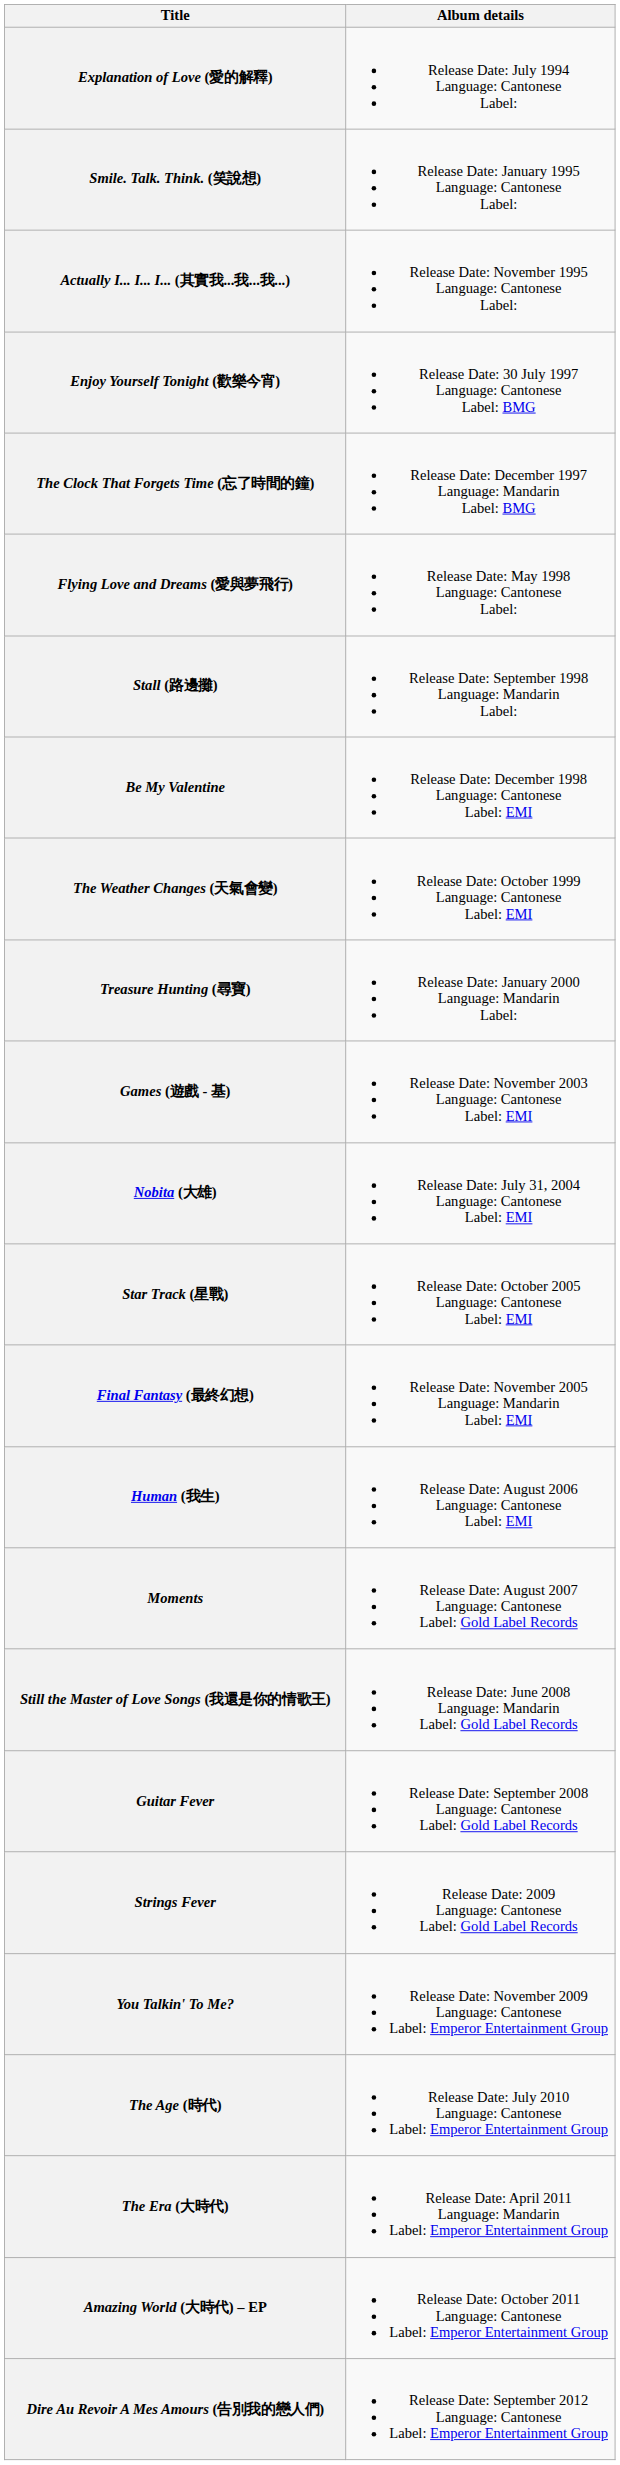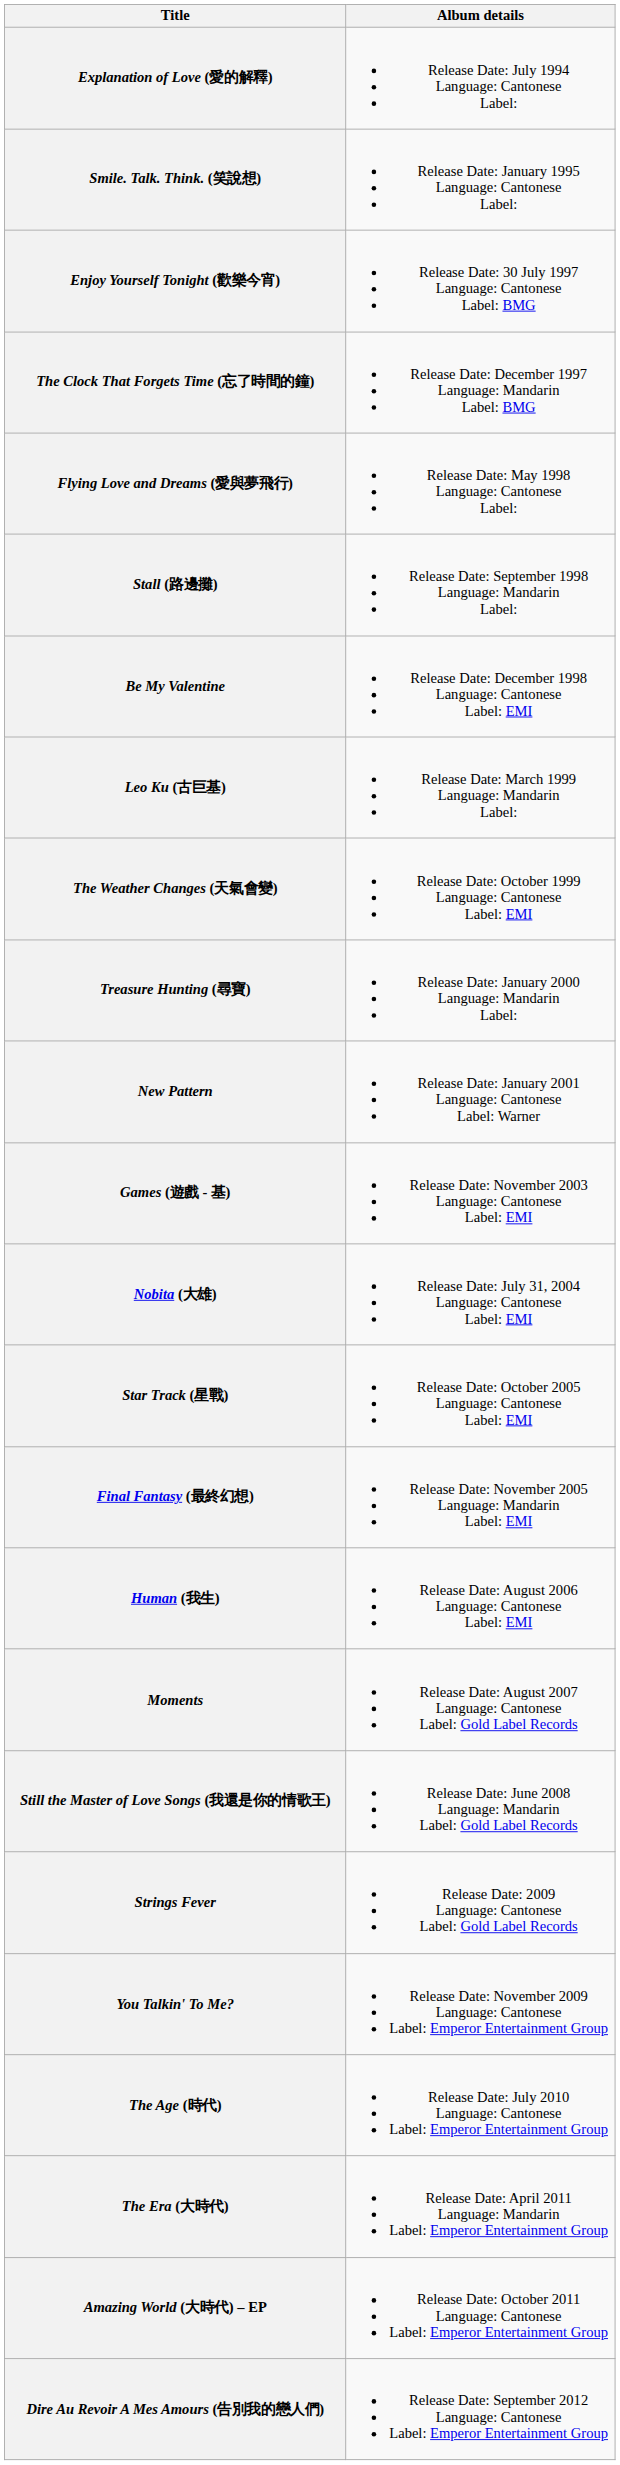 <table class="wikitable plainrowheaders" style="text-align:center;" border="1">
 <tr>
 <th scope="col" style="width:23em;">Title</th>
 <th scope="col" style="width:18em;">Album details</th>
 </tr>
 <tr>
 <th scope="row"><em>Explanation of Love</em> (愛的解釋)</th>
 <td><br><ul><li>Release Date: July 1994</li><li>Language: Cantonese</li><li>Label:</li></ul></td>
 </tr>
 <tr>
 <th scope="row"><em>Smile. Talk. Think.</em> (笑說想)</th>
 <td><br><ul><li>Release Date: January 1995</li><li>Language: Cantonese</li><li>Label:</li></ul></td>
-</tr>
-<tr>
-<th scope="row"><em>Actually I... I... I...</em> (其實我...我...我...)</th>
-<td><br><ul><li>Release Date: November 1995</li><li>Language: Cantonese</li><li>Label:</li></ul></td>
 </tr>
 <tr>
 <th scope="row"><em>Enjoy Yourself Tonight</em> (歡樂今宵)</th>
 <td><br><ul><li>Release Date: 30 July 1997</li><li>Language: Cantonese</li><li>Label: <a href='#'>BMG</a></li></ul></td>
 </tr>
 <tr>
 <th scope="row"><em>The Clock That Forgets Time</em> (忘了時間的鐘)</th>
 <td><br><ul><li>Release Date: December 1997</li><li>Language: Mandarin</li><li>Label: <a href='#'>BMG</a></li></ul></td>
 </tr>
 <tr>
 <th scope="row"><em>Flying Love and Dreams</em> (愛與夢飛行)</th>
 <td><br><ul><li>Release Date: May 1998</li><li>Language: Cantonese</li><li>Label:</li></ul></td>
 </tr>
 <tr>
 <th scope="row"><em>Stall</em> (路邊攤)</th>
 <td><br><ul><li>Release Date: September 1998</li><li>Language: Mandarin</li><li>Label:</li></ul></td>
 </tr>
 <tr>
 <th scope="row"><em>Be My Valentine</em></th>
 <td><br><ul><li>Release Date: December 1998</li><li>Language: Cantonese</li><li>Label: <a href='#'>EMI</a></li></ul></td>
 </tr>
 <tr>
+<th scope="row"><em>Leo Ku</em> (古巨基)</th>
+<td><br><ul><li>Release Date: March 1999</li><li>Language: Mandarin</li><li>Label:</li></ul></td>
+</tr>
+<tr>
 <th scope="row"><em>The Weather Changes</em> (天氣會變)</th>
 <td><br><ul><li>Release Date: October 1999</li><li>Language: Cantonese</li><li>Label: <a href='#'>EMI</a></li></ul></td>
 </tr>
 <tr>
 <th scope="row"><em>Treasure Hunting</em> (尋寶)</th>
 <td><br><ul><li>Release Date: January 2000</li><li>Language: Mandarin</li><li>Label:</li></ul></td>
+</tr>
+<tr>
+<th scope="row"><em>New Pattern</em></th>
+<td><br><ul><li>Release Date: January 2001</li><li>Language: Cantonese</li><li>Label: Warner</li></ul></td>
 </tr>
 <tr>
 <th scope="row"><em>Games</em> (遊戲 - 基)</th>
 <td><br><ul><li>Release Date: November 2003</li><li>Language: Cantonese</li><li>Label: <a href='#'>EMI</a></li></ul></td>
 </tr>
 <tr>
 <th scope="row"><em><a href='#'>Nobita</a></em> (大雄)</th>
 <td><br><ul><li>Release Date: July 31, 2004</li><li>Language: Cantonese</li><li>Label: <a href='#'>EMI</a></li></ul></td>
 </tr>
 <tr>
 <th scope="row"><em>Star Track</em> (星戰)</th>
 <td><br><ul><li>Release Date: October 2005</li><li>Language: Cantonese</li><li>Label: <a href='#'>EMI</a></li></ul></td>
 </tr>
 <tr>
 <th scope="row"><em><a href='#'>Final Fantasy</a></em> (最終幻想)</th>
 <td><br><ul><li>Release Date: November 2005</li><li>Language: Mandarin</li><li>Label: <a href='#'>EMI</a></li></ul></td>
 </tr>
 <tr>
 <th scope="row"><em><a href='#'>Human</a></em> (我生)</th>
 <td><br><ul><li>Release Date: August 2006</li><li>Language: Cantonese</li><li>Label: <a href='#'>EMI</a></li></ul></td>
 </tr>
 <tr>
 <th scope="row"><em>Moments</em></th>
 <td><br><ul><li>Release Date: August 2007</li><li>Language: Cantonese</li><li>Label: <a href='#'>Gold Label Records</a></li></ul></td>
 </tr>
 <tr>
 <th scope="row"><em>Still the Master of Love Songs</em> (我還是你的情歌王)</th>
 <td><br><ul><li>Release Date: June 2008</li><li>Language: Mandarin</li><li>Label: <a href='#'>Gold Label Records</a></li></ul></td>
 </tr>
 <tr>
-<th scope="row"><em>Guitar Fever</em></th>
-<td><br><ul><li>Release Date: September 2008</li><li>Language: Cantonese</li><li>Label: <a href='#'>Gold Label Records</a></li></ul></td>
-</tr>
-<tr>
 <th scope="row"><em>Strings Fever</em></th>
 <td><br><ul><li>Release Date: 2009</li><li>Language: Cantonese</li><li>Label: <a href='#'>Gold Label Records</a></li></ul></td>
 </tr>
 <tr>
 <th scope="row"><em>You Talkin' To Me?</em></th>
 <td><br><ul><li>Release Date: November 2009</li><li>Language: Cantonese</li><li>Label: <a href='#'>Emperor Entertainment Group</a></li></ul></td>
 </tr>
 <tr>
 <th scope="row"><em>The Age</em> (時代)</th>
 <td><br><ul><li>Release Date: July 2010</li><li>Language: Cantonese</li><li>Label: <a href='#'>Emperor Entertainment Group</a></li></ul></td>
 </tr>
 <tr>
 <th scope="row"><em>The Era</em> (大時代)</th>
 <td><br><ul><li>Release Date: April 2011</li><li>Language: Mandarin</li><li>Label: <a href='#'>Emperor Entertainment Group</a></li></ul></td>
 </tr>
 <tr>
 <th scope="row"><em>Amazing World</em> (大時代) – EP</th>
 <td><br><ul><li>Release Date: October 2011</li><li>Language: Cantonese</li><li>Label: <a href='#'>Emperor Entertainment Group</a></li></ul></td>
 </tr>
 <tr>
 <th scope="row"><em>Dire Au Revoir A Mes Amours</em> (告別我的戀人們)</th>
 <td><br><ul><li>Release Date: September 2012</li><li>Language: Cantonese</li><li>Label: <a href='#'>Emperor Entertainment Group</a></li></ul></td>
 </tr>
 </table>
